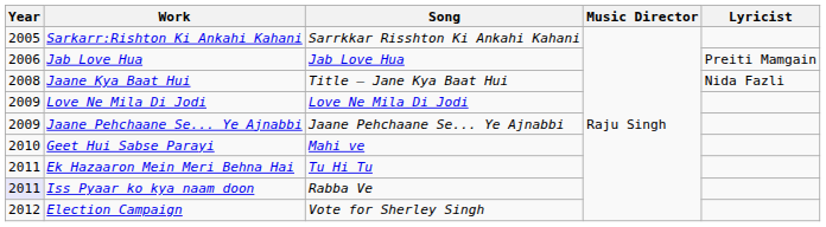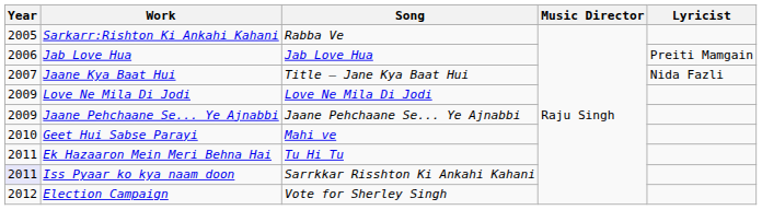 <table class="wikitable sortable">
 <tr>
 <th>Year</th>
 <th>Work</th>
 <th>Song</th>
 <th>Music Director</th>
 <th>Lyricist</th>
 </tr>
 <tr>
 <td>2005</td>
 <td><em><a href='#'>Sarkarr:Rishton Ki Ankahi Kahani</a></em></td>
-<td><em>Sarrkkar Risshton Ki Ankahi Kahani   </em></td>
+<td><em>Rabba Ve</em></td>
 <td rowspan="9">Raju Singh</td>
 <td></td>
 </tr>
 <tr>
 <td>2006</td>
 <td><em><a href='#'>Jab Love Hua</a></em></td>
 <td><em><a href='#'>Jab Love Hua</a>  </em></td>
 <td>Preiti Mamgain</td>
 </tr>
 <tr>
-<td>2008</td>
+<td>2007</td>
 <td><em><a href='#'>Jaane Kya Baat Hui</a></em></td>
 <td><em>Title – Jane Kya Baat Hui  </em></td>
 <td>Nida Fazli</td>
 </tr>
 <tr>
 <td>2009</td>
 <td><em><a href='#'>Love Ne Mila Di Jodi</a></em></td>
 <td><em><a href='#'>Love Ne Mila Di Jodi</a> </em></td>
 <td></td>
 </tr>
 <tr>
 <td>2009</td>
 <td><em><a href='#'>Jaane Pehchaane Se... Ye Ajnabbi</a></em></td>
 <td><em>Jaane Pehchaane Se... Ye Ajnabbi </em></td>
 <td></td>
 </tr>
 <tr>
 <td>2010</td>
 <td><em><a href='#'>Geet Hui Sabse Parayi</a></em></td>
 <td><em><a href='#'>Mahi ve</a> </em></td>
 <td></td>
 </tr>
 <tr>
 <td>2011</td>
 <td><em><a href='#'>Ek Hazaaron Mein Meri Behna Hai</a></em></td>
 <td><em><a href='#'>Tu Hi Tu</a>  </em></td>
 <td></td>
 </tr>
 <tr>
 <td style="background: lavender;">2011</td>
 <td><em><a href='#'>Iss Pyaar ko kya naam doon</a></em></td>
-<td><em>Rabba Ve</em></td>
+<td><em>Sarrkkar Risshton Ki Ankahi Kahani   </em></td>
 <td></td>
 </tr>
 <tr>
 <td>2012</td>
 <td><em><a href='#'>Election Campaign</a></em></td>
 <td><em>Vote for Sherley Singh</em></td>
 <td></td>
 </tr>
 </table>
